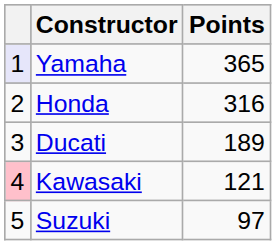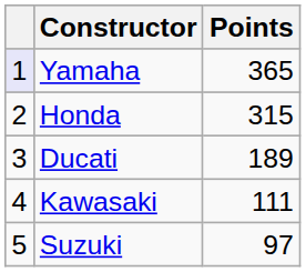 <table class="wikitable" style="font-size: 95%;">
 <tr>
 <th></th>
 <th>Constructor</th>
 <th>Points</th>
 </tr>
 <tr>
 <td align=center style="background: lavender;">1</td>
 <td> <a href='#'>Yamaha</a></td>
 <td align=right>365</td>
 </tr>
 <tr>
 <td align=center>2</td>
 <td> <a href='#'>Honda</a></td>
-<td align=right>316</td>
+<td align=right>315</td>
 </tr>
 <tr>
 <td align=center>3</td>
 <td> <a href='#'>Ducati</a></td>
 <td align=right>189</td>
 </tr>
 <tr>
-<td align=center style="background: pink;">4</td>
+<td align=center>4</td>
 <td> <a href='#'>Kawasaki</a></td>
-<td align=right>121</td>
+<td align=right>111</td>
 </tr>
 <tr>
 <td align=center>5</td>
 <td> <a href='#'>Suzuki</a></td>
 <td align=right>97</td>
 </tr>
 </table>
